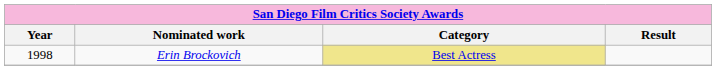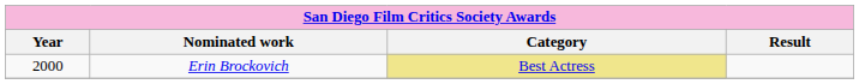 <table width="70%" class="wikitable sortable">
 <tr>
 <th colspan="4" style="background: #F7B8DC;" align="center"><a href='#'>San Diego Film Critics Society Awards</a></th>
 </tr>
 <tr>
 <th width="10%">Year</th>
 <th width="35%">Nominated work</th>
 <th width="40%">Category</th>
 <th width="15%">Result</th>
 </tr>
 <tr>
-<td align="center">1998</td>
+<td align="center">2000</td>
 <td align="center"><em><a href='#'>Erin Brockovich</a></em></td>
 <td align="center" style="background: khaki;"><a href='#'>Best Actress</a></td>
 <td></td>
 </tr>
 <tr>
 </tr>
 </table>
